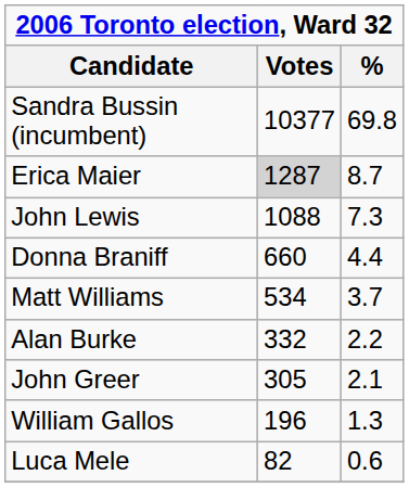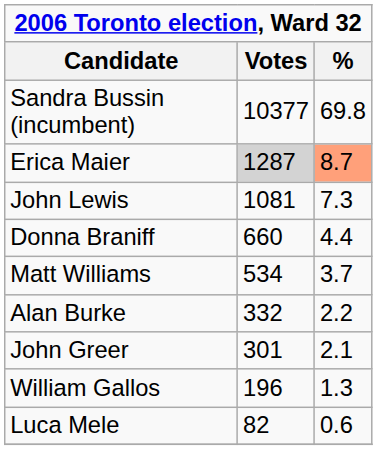 <table class="wikitable">
 <tr>
 <td colspan="3" style="text-align:center;"><strong><a href='#'>2006 Toronto election</a>, Ward 32</strong></td>
 </tr>
 <tr>
 <th bgcolor="#DDDDFF" width="150px">Candidate</th>
 <th bgcolor="#DDDDFF">Votes</th>
 <th bgcolor="#DDDDFF">%</th>
 </tr>
 <tr>
 <td>Sandra Bussin (incumbent)</td>
 <td>10377</td>
 <td>69.8</td>
 </tr>
 <tr>
 <td>Erica Maier</td>
 <td style="background: lightgrey;">1287</td>
-<td>8.7</td>
+<td style="background: lightsalmon;">8.7</td>
 </tr>
 <tr>
 <td>John Lewis</td>
-<td>1088</td>
+<td>1081</td>
 <td>7.3</td>
 </tr>
 <tr>
 <td>Donna Braniff</td>
 <td>660</td>
 <td>4.4</td>
 </tr>
 <tr>
 <td>Matt Williams</td>
 <td>534</td>
 <td>3.7</td>
 </tr>
 <tr>
 <td>Alan Burke</td>
 <td>332</td>
 <td>2.2</td>
 </tr>
 <tr>
 <td>John Greer</td>
-<td>305</td>
+<td>301</td>
 <td>2.1</td>
 </tr>
 <tr>
 <td>William Gallos</td>
 <td>196</td>
 <td>1.3</td>
 </tr>
 <tr>
 <td>Luca Mele</td>
 <td>82</td>
 <td>0.6</td>
 </tr>
 <tr>
 </tr>
 </table>
